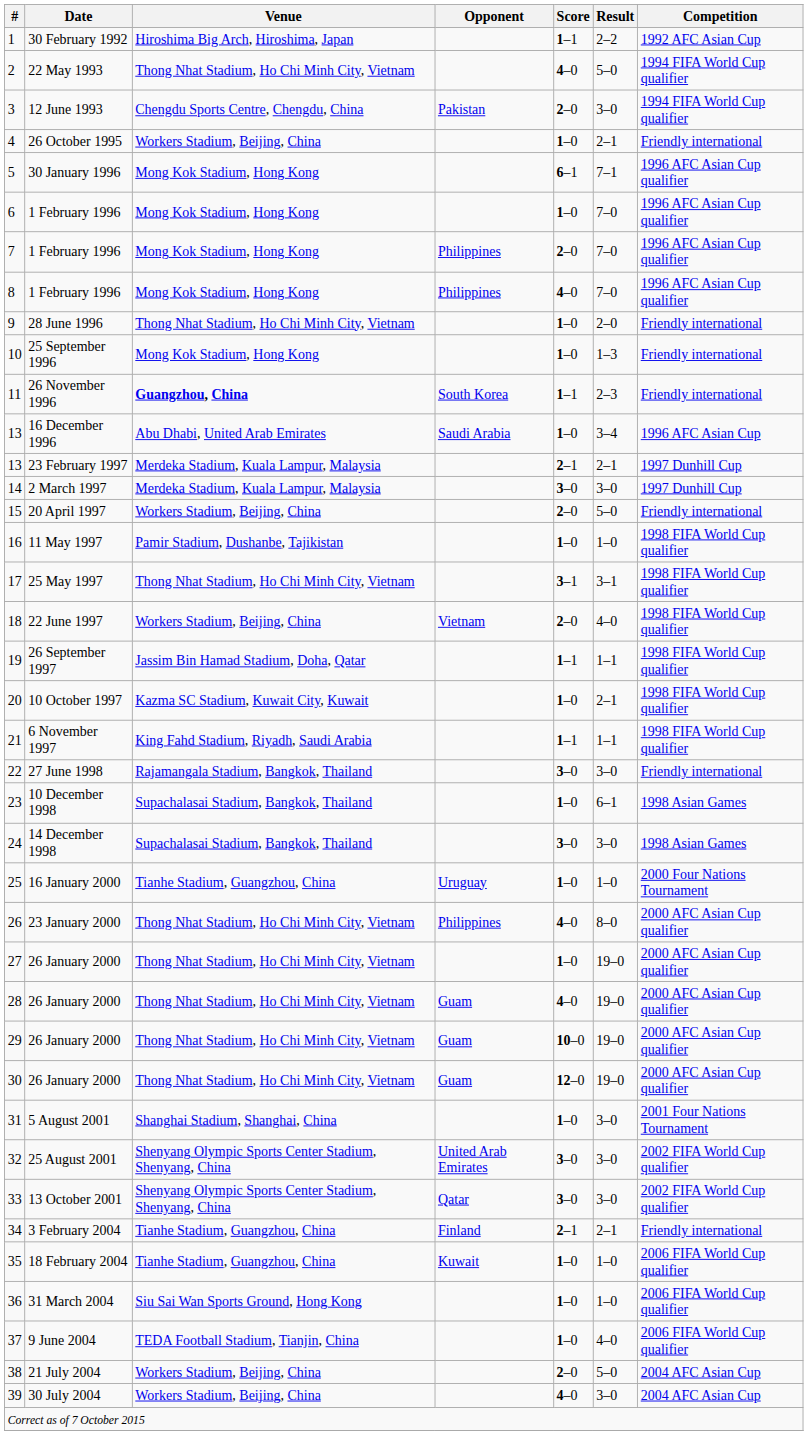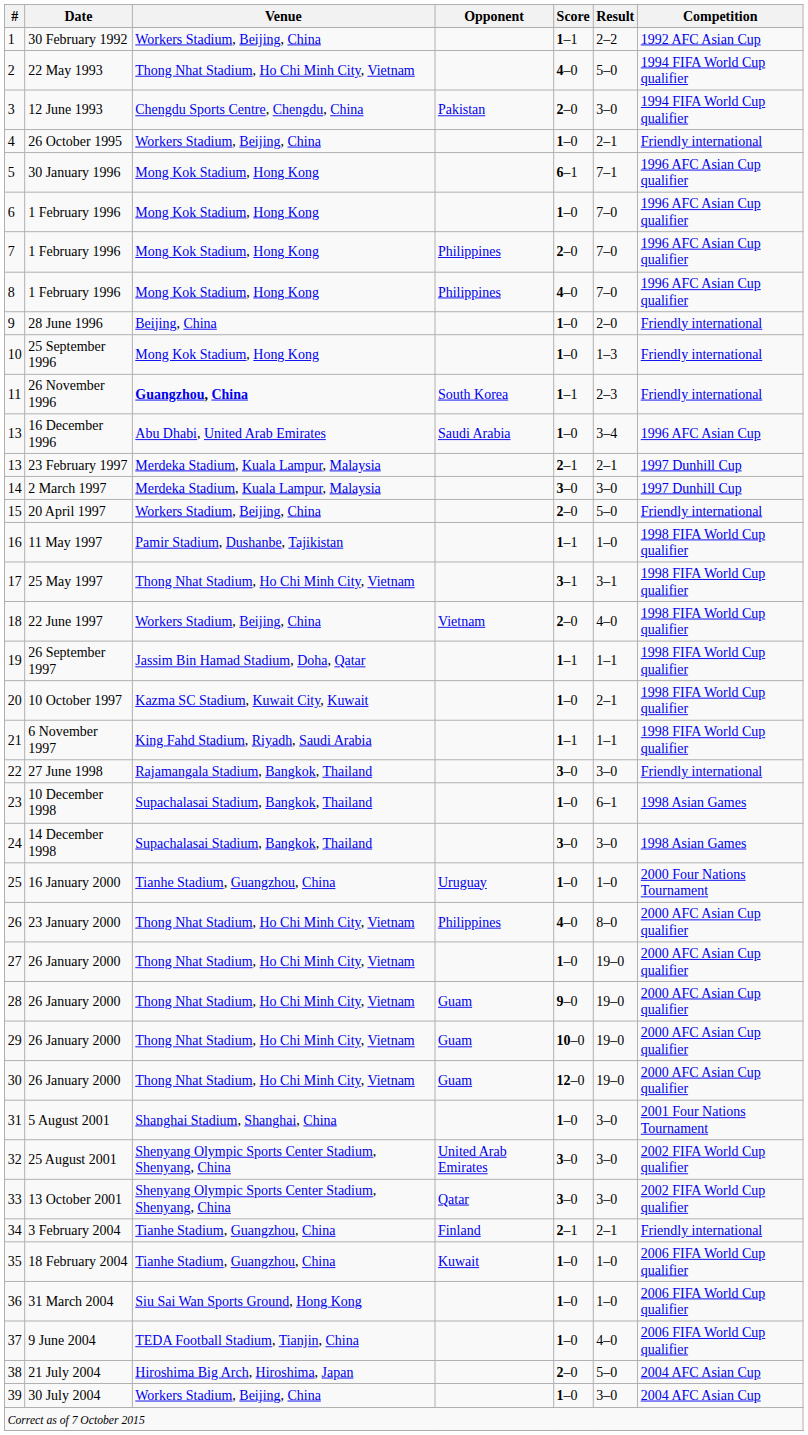 <table class="wikitable" style="font-size:95%;">
 <tr>
 <th>#</th>
 <th>Date</th>
 <th>Venue</th>
 <th>Opponent</th>
 <th>Score</th>
 <th>Result</th>
 <th>Competition</th>
 </tr>
 <tr>
 <td>1</td>
 <td>30 February 1992</td>
-<td><a href='#'>Hiroshima Big Arch</a>, <a href='#'>Hiroshima</a>, <a href='#'>Japan</a></td>
+<td><a href='#'>Workers Stadium</a>, <a href='#'>Beijing</a>, <a href='#'>China</a></td>
 <td align=left></td>
 <td><strong>1</strong>–1</td>
 <td>2–2 </td>
 <td><a href='#'>1992 AFC Asian Cup</a></td>
 </tr>
 <tr>
 <td>2</td>
 <td>22 May 1993</td>
 <td><a href='#'>Thong Nhat Stadium</a>, <a href='#'>Ho Chi Minh City</a>, <a href='#'>Vietnam</a></td>
 <td align=left></td>
 <td><strong>4</strong>–0</td>
 <td>5–0</td>
 <td><a href='#'>1994 FIFA World Cup qualifier</a></td>
 </tr>
 <tr>
 <td>3</td>
 <td>12 June 1993</td>
 <td><a href='#'>Chengdu Sports Centre</a>, <a href='#'>Chengdu</a>, <a href='#'>China</a></td>
 <td align="left"> <a href='#'>Pakistan</a></td>
 <td><strong>2</strong>–0</td>
 <td>3–0</td>
 <td><a href='#'>1994 FIFA World Cup qualifier</a></td>
 </tr>
 <tr>
 <td>4</td>
 <td>26 October 1995</td>
 <td><a href='#'>Workers Stadium</a>, <a href='#'>Beijing</a>, <a href='#'>China</a></td>
 <td align=left></td>
 <td><strong>1</strong>–0</td>
 <td>2–1</td>
 <td><a href='#'>Friendly international</a></td>
 </tr>
 <tr>
 <td>5</td>
 <td>30 January 1996</td>
 <td><a href='#'>Mong Kok Stadium</a>, <a href='#'>Hong Kong</a></td>
 <td align=left></td>
 <td><strong>6</strong>–1</td>
 <td>7–1</td>
 <td><a href='#'>1996 AFC Asian Cup qualifier</a></td>
 </tr>
 <tr>
 <td>6</td>
 <td>1 February 1996</td>
 <td><a href='#'>Mong Kok Stadium</a>, <a href='#'>Hong Kong</a></td>
 <td align=left></td>
 <td><strong>1</strong>–0</td>
 <td>7–0</td>
 <td><a href='#'>1996 AFC Asian Cup qualifier</a></td>
 </tr>
 <tr>
 <td>7</td>
 <td>1 February 1996</td>
 <td><a href='#'>Mong Kok Stadium</a>, <a href='#'>Hong Kong</a></td>
 <td align="left"> <a href='#'>Philippines</a></td>
 <td><strong>2</strong>–0</td>
 <td>7–0</td>
 <td><a href='#'>1996 AFC Asian Cup qualifier</a></td>
 </tr>
 <tr>
 <td>8</td>
 <td>1 February 1996</td>
 <td><a href='#'>Mong Kok Stadium</a>, <a href='#'>Hong Kong</a></td>
 <td align="left"> <a href='#'>Philippines</a></td>
 <td><strong>4</strong>–0</td>
 <td>7–0</td>
 <td><a href='#'>1996 AFC Asian Cup qualifier</a></td>
 </tr>
 <tr>
 <td>9</td>
 <td>28 June 1996</td>
-<td><a href='#'>Thong Nhat Stadium</a>, <a href='#'>Ho Chi Minh City</a>, <a href='#'>Vietnam</a></td>
+<td><a href='#'>Beijing</a>, <a href='#'>China</a></td>
 <td align=left></td>
 <td><strong>1</strong>–0</td>
 <td>2–0</td>
 <td><a href='#'>Friendly international</a></td>
 </tr>
 <tr>
 <td>10</td>
 <td>25 September 1996</td>
 <td><a href='#'>Mong Kok Stadium</a>, <a href='#'>Hong Kong</a></td>
 <td align=left></td>
 <td><strong>1</strong>–0</td>
 <td>1–3</td>
 <td><a href='#'>Friendly international</a></td>
 </tr>
 <tr>
 <td>11</td>
 <td>26 November 1996</td>
 <td><strong><a href='#'>Guangzhou</a>, <a href='#'>China</a></strong></td>
 <td align="left"> <a href='#'>South Korea</a></td>
 <td><strong>1</strong>–1</td>
 <td>2–3</td>
 <td><a href='#'>Friendly international</a></td>
 </tr>
 <tr>
 <td>13</td>
 <td>16 December 1996</td>
 <td><a href='#'>Abu Dhabi</a>, <a href='#'>United Arab Emirates</a></td>
 <td align="left"> <a href='#'>Saudi Arabia</a></td>
 <td><strong>1</strong>–0</td>
 <td>3–4</td>
 <td><a href='#'>1996 AFC Asian Cup</a></td>
 </tr>
 <tr>
 <td>13</td>
 <td>23 February 1997</td>
 <td><a href='#'>Merdeka Stadium</a>, <a href='#'>Kuala Lampur</a>, <a href='#'>Malaysia</a></td>
 <td align=left></td>
 <td><strong>2</strong>–1</td>
 <td>2–1</td>
 <td><a href='#'>1997 Dunhill Cup</a></td>
 </tr>
 <tr>
 <td>14</td>
 <td>2 March 1997</td>
 <td><a href='#'>Merdeka Stadium</a>, <a href='#'>Kuala Lampur</a>, <a href='#'>Malaysia</a></td>
 <td align=left></td>
 <td><strong>3</strong>–0</td>
 <td>3–0</td>
 <td><a href='#'>1997 Dunhill Cup</a></td>
 </tr>
 <tr>
 <td>15</td>
 <td>20 April 1997</td>
 <td><a href='#'>Workers Stadium</a>, <a href='#'>Beijing</a>, <a href='#'>China</a></td>
 <td align=left></td>
 <td><strong>2</strong>–0</td>
 <td>5–0</td>
 <td><a href='#'>Friendly international</a></td>
 </tr>
 <tr>
 <td>16</td>
 <td>11 May 1997</td>
 <td><a href='#'>Pamir Stadium</a>, <a href='#'>Dushanbe</a>, <a href='#'>Tajikistan</a></td>
 <td align=left></td>
-<td><strong>1</strong>–0</td>
+<td><strong>1</strong>–1</td>
 <td>1–0</td>
 <td><a href='#'>1998 FIFA World Cup qualifier</a></td>
 </tr>
 <tr>
 <td>17</td>
 <td>25 May 1997</td>
 <td><a href='#'>Thong Nhat Stadium</a>, <a href='#'>Ho Chi Minh City</a>, <a href='#'>Vietnam</a></td>
 <td align=left></td>
 <td><strong>3</strong>–1</td>
 <td>3–1</td>
 <td><a href='#'>1998 FIFA World Cup qualifier</a></td>
 </tr>
 <tr>
 <td>18</td>
 <td>22 June 1997</td>
 <td><a href='#'>Workers Stadium</a>, <a href='#'>Beijing</a>, <a href='#'>China</a></td>
 <td align="left"> <a href='#'>Vietnam</a></td>
 <td><strong>2</strong>–0</td>
 <td>4–0</td>
 <td><a href='#'>1998 FIFA World Cup qualifier</a></td>
 </tr>
 <tr>
 <td>19</td>
 <td>26 September 1997</td>
 <td><a href='#'>Jassim Bin Hamad Stadium</a>, <a href='#'>Doha</a>, <a href='#'>Qatar</a></td>
 <td align=left></td>
 <td><strong>1</strong>–1</td>
 <td>1–1</td>
 <td><a href='#'>1998 FIFA World Cup qualifier</a></td>
 </tr>
 <tr>
 <td>20</td>
 <td>10 October 1997</td>
 <td><a href='#'>Kazma SC Stadium</a>, <a href='#'>Kuwait City</a>, <a href='#'>Kuwait</a></td>
 <td align=left></td>
 <td><strong>1</strong>–0</td>
 <td>2–1</td>
 <td><a href='#'>1998 FIFA World Cup qualifier</a></td>
 </tr>
 <tr>
 <td>21</td>
 <td>6 November 1997</td>
 <td><a href='#'>King Fahd Stadium</a>, <a href='#'>Riyadh</a>, <a href='#'>Saudi Arabia</a></td>
 <td align=left></td>
 <td><strong>1</strong>–1</td>
 <td>1–1</td>
 <td><a href='#'>1998 FIFA World Cup qualifier</a></td>
 </tr>
 <tr>
 <td>22</td>
 <td>27 June 1998</td>
 <td><a href='#'>Rajamangala Stadium</a>, <a href='#'>Bangkok</a>, <a href='#'>Thailand</a></td>
 <td align=left></td>
 <td><strong>3</strong>–0</td>
 <td>3–0</td>
 <td><a href='#'>Friendly international</a></td>
 </tr>
 <tr>
 <td>23</td>
 <td>10 December 1998</td>
 <td><a href='#'>Supachalasai Stadium</a>, <a href='#'>Bangkok</a>, <a href='#'>Thailand</a></td>
 <td align=left></td>
 <td><strong>1</strong>–0</td>
 <td>6–1</td>
 <td><a href='#'>1998 Asian Games</a></td>
 </tr>
 <tr>
 <td>24</td>
 <td>14 December 1998</td>
 <td><a href='#'>Supachalasai Stadium</a>, <a href='#'>Bangkok</a>, <a href='#'>Thailand</a></td>
 <td align=left></td>
 <td><strong>3</strong>–0</td>
 <td>3–0</td>
 <td><a href='#'>1998 Asian Games</a></td>
 </tr>
 <tr>
 <td>25</td>
 <td>16 January 2000</td>
 <td><a href='#'>Tianhe Stadium</a>, <a href='#'>Guangzhou</a>, <a href='#'>China</a></td>
 <td align="left"> <a href='#'>Uruguay</a></td>
 <td><strong>1</strong>–0</td>
 <td>1–0</td>
 <td><a href='#'>2000 Four Nations Tournament</a></td>
 </tr>
 <tr>
 <td>26</td>
 <td>23 January 2000</td>
 <td><a href='#'>Thong Nhat Stadium</a>, <a href='#'>Ho Chi Minh City</a>, <a href='#'>Vietnam</a></td>
 <td align="left"> <a href='#'>Philippines</a></td>
 <td><strong>4</strong>–0</td>
 <td>8–0</td>
 <td><a href='#'>2000 AFC Asian Cup qualifier</a></td>
 </tr>
 <tr>
 <td>27</td>
 <td>26 January 2000</td>
 <td><a href='#'>Thong Nhat Stadium</a>, <a href='#'>Ho Chi Minh City</a>, <a href='#'>Vietnam</a></td>
 <td align=left></td>
 <td><strong>1</strong>–0</td>
 <td>19–0</td>
 <td><a href='#'>2000 AFC Asian Cup qualifier</a></td>
 </tr>
 <tr>
 <td>28</td>
 <td>26 January 2000</td>
 <td><a href='#'>Thong Nhat Stadium</a>, <a href='#'>Ho Chi Minh City</a>, <a href='#'>Vietnam</a></td>
 <td align="left"> <a href='#'>Guam</a></td>
-<td><strong>4</strong>–0</td>
+<td><strong>9</strong>–0</td>
 <td>19–0</td>
 <td><a href='#'>2000 AFC Asian Cup qualifier</a></td>
 </tr>
 <tr>
 <td>29</td>
 <td>26 January 2000</td>
 <td><a href='#'>Thong Nhat Stadium</a>, <a href='#'>Ho Chi Minh City</a>, <a href='#'>Vietnam</a></td>
 <td align="left"> <a href='#'>Guam</a></td>
 <td><strong>10</strong>–0</td>
 <td>19–0</td>
 <td><a href='#'>2000 AFC Asian Cup qualifier</a></td>
 </tr>
 <tr>
 <td>30</td>
 <td>26 January 2000</td>
 <td><a href='#'>Thong Nhat Stadium</a>, <a href='#'>Ho Chi Minh City</a>, <a href='#'>Vietnam</a></td>
 <td align="left"> <a href='#'>Guam</a></td>
 <td><strong>12</strong>–0</td>
 <td>19–0</td>
 <td><a href='#'>2000 AFC Asian Cup qualifier</a></td>
 </tr>
 <tr>
 <td>31</td>
 <td>5 August 2001</td>
 <td><a href='#'>Shanghai Stadium</a>, <a href='#'>Shanghai</a>, <a href='#'>China</a></td>
 <td align=left></td>
 <td><strong>1</strong>–0</td>
 <td>3–0</td>
 <td><a href='#'>2001 Four Nations Tournament</a></td>
 </tr>
 <tr>
 <td>32</td>
 <td>25 August 2001</td>
 <td><a href='#'>Shenyang Olympic Sports Center Stadium</a>, <a href='#'>Shenyang</a>, <a href='#'>China</a></td>
 <td align="left"> <a href='#'>United Arab Emirates</a></td>
 <td><strong>3</strong>–0</td>
 <td>3–0</td>
 <td><a href='#'>2002 FIFA World Cup qualifier</a></td>
 </tr>
 <tr>
 <td>33</td>
 <td>13 October 2001</td>
 <td><a href='#'>Shenyang Olympic Sports Center Stadium</a>, <a href='#'>Shenyang</a>, <a href='#'>China</a></td>
 <td align="left"> <a href='#'>Qatar</a></td>
 <td><strong>3</strong>–0</td>
 <td>3–0</td>
 <td><a href='#'>2002 FIFA World Cup qualifier</a></td>
 </tr>
 <tr>
 <td>34</td>
 <td>3 February 2004</td>
 <td><a href='#'>Tianhe Stadium</a>, <a href='#'>Guangzhou</a>, <a href='#'>China</a></td>
 <td align="left"> <a href='#'>Finland</a></td>
 <td><strong>2</strong>–1</td>
 <td>2–1</td>
 <td><a href='#'>Friendly international</a></td>
 </tr>
 <tr>
 <td>35</td>
 <td>18 February 2004</td>
 <td><a href='#'>Tianhe Stadium</a>, <a href='#'>Guangzhou</a>, <a href='#'>China</a></td>
 <td align="left"> <a href='#'>Kuwait</a></td>
 <td><strong>1</strong>–0</td>
 <td>1–0</td>
 <td><a href='#'>2006 FIFA World Cup qualifier</a></td>
 </tr>
 <tr>
 <td>36</td>
 <td>31 March 2004</td>
 <td><a href='#'>Siu Sai Wan Sports Ground</a>, <a href='#'>Hong Kong</a></td>
 <td align=left></td>
 <td><strong>1</strong>–0</td>
 <td>1–0</td>
 <td><a href='#'>2006 FIFA World Cup qualifier</a></td>
 </tr>
 <tr>
 <td>37</td>
 <td>9 June 2004</td>
 <td><a href='#'>TEDA Football Stadium</a>, <a href='#'>Tianjin</a>, <a href='#'>China</a></td>
 <td align=left></td>
 <td><strong>1</strong>–0</td>
 <td>4–0</td>
 <td><a href='#'>2006 FIFA World Cup qualifier</a></td>
 </tr>
 <tr>
 <td>38</td>
 <td>21 July 2004</td>
-<td><a href='#'>Workers Stadium</a>, <a href='#'>Beijing</a>, <a href='#'>China</a></td>
+<td><a href='#'>Hiroshima Big Arch</a>, <a href='#'>Hiroshima</a>, <a href='#'>Japan</a></td>
 <td align=left></td>
 <td><strong>2</strong>–0</td>
 <td>5–0</td>
 <td><a href='#'>2004 AFC Asian Cup</a></td>
 </tr>
 <tr>
 <td>39</td>
 <td>30 July 2004</td>
 <td><a href='#'>Workers Stadium</a>, <a href='#'>Beijing</a>, <a href='#'>China</a></td>
 <td align=left></td>
-<td><strong>4</strong>–0</td>
+<td><strong>1</strong>–0</td>
 <td>3–0</td>
 <td><a href='#'>2004 AFC Asian Cup</a></td>
 </tr>
 <tr>
 <td colspan="39"><small><em>Correct as of 7 October 2015</em></small></td>
 </tr>
 <tr>
 </tr>
 </table>
